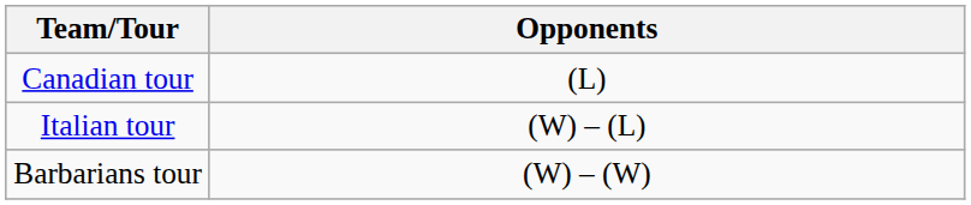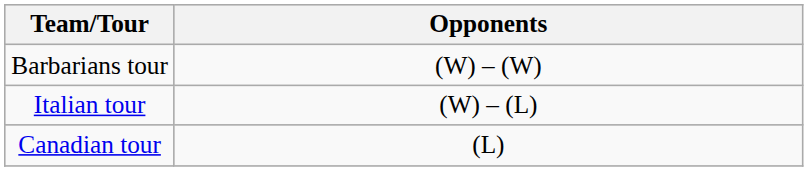 <table class="wikitable" style="text-align:center">
 <tr>
 <th width="100">Team/Tour</th>
 <th width="390">Opponents</th>
 </tr>
 <tr>
-<td><a href='#'>Canadian tour</a></td>
-<td align=center> (L)</td>
+<td>Barbarians tour</td>
+<td align=center> (W) –  (W)</td>
 </tr>
 <tr>
 <td><a href='#'>Italian tour</a></td>
 <td align=center> (W) –  (L)</td>
 </tr>
 <tr>
-<td>Barbarians tour</td>
-<td align=center> (W) –  (W)</td>
+<td><a href='#'>Canadian tour</a></td>
+<td align=center> (L)</td>
 </tr>
 </table>
